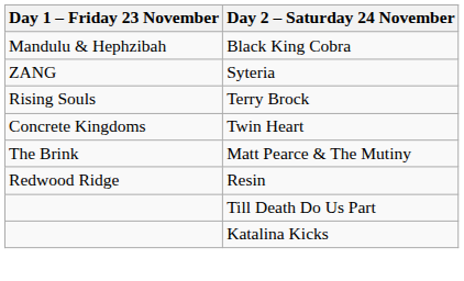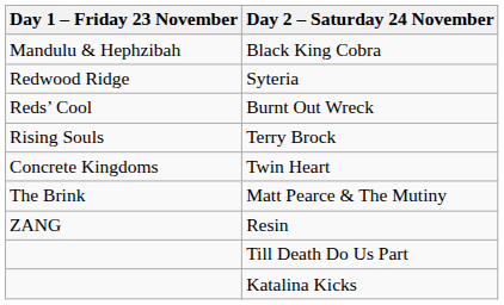 <table class="wikitable">
 <tr>
 <th>Day 1 – Friday 23 November</th>
 <th>Day 2 – Saturday 24 November</th>
 </tr>
 <tr>
 <td>Mandulu & Hephzibah</td>
 <td>Black King Cobra</td>
 </tr>
 <tr>
-<td>ZANG</td>
+<td>Redwood Ridge</td>
 <td>Syteria</td>
+</tr>
+<tr>
+<td>Reds’ Cool</td>
+<td>Burnt Out Wreck</td>
 </tr>
 <tr>
 <td>Rising Souls</td>
 <td>Terry Brock</td>
 </tr>
 <tr>
 <td>Concrete Kingdoms</td>
 <td>Twin Heart</td>
 </tr>
 <tr>
 <td>The Brink</td>
 <td>Matt Pearce & The Mutiny</td>
 </tr>
 <tr>
-<td>Redwood Ridge</td>
+<td>ZANG</td>
 <td>Resin</td>
 </tr>
 <tr>
 <td></td>
 <td>Till Death Do Us Part</td>
 </tr>
 <tr>
 <td></td>
 <td>Katalina Kicks</td>
 </tr>
 </table>
